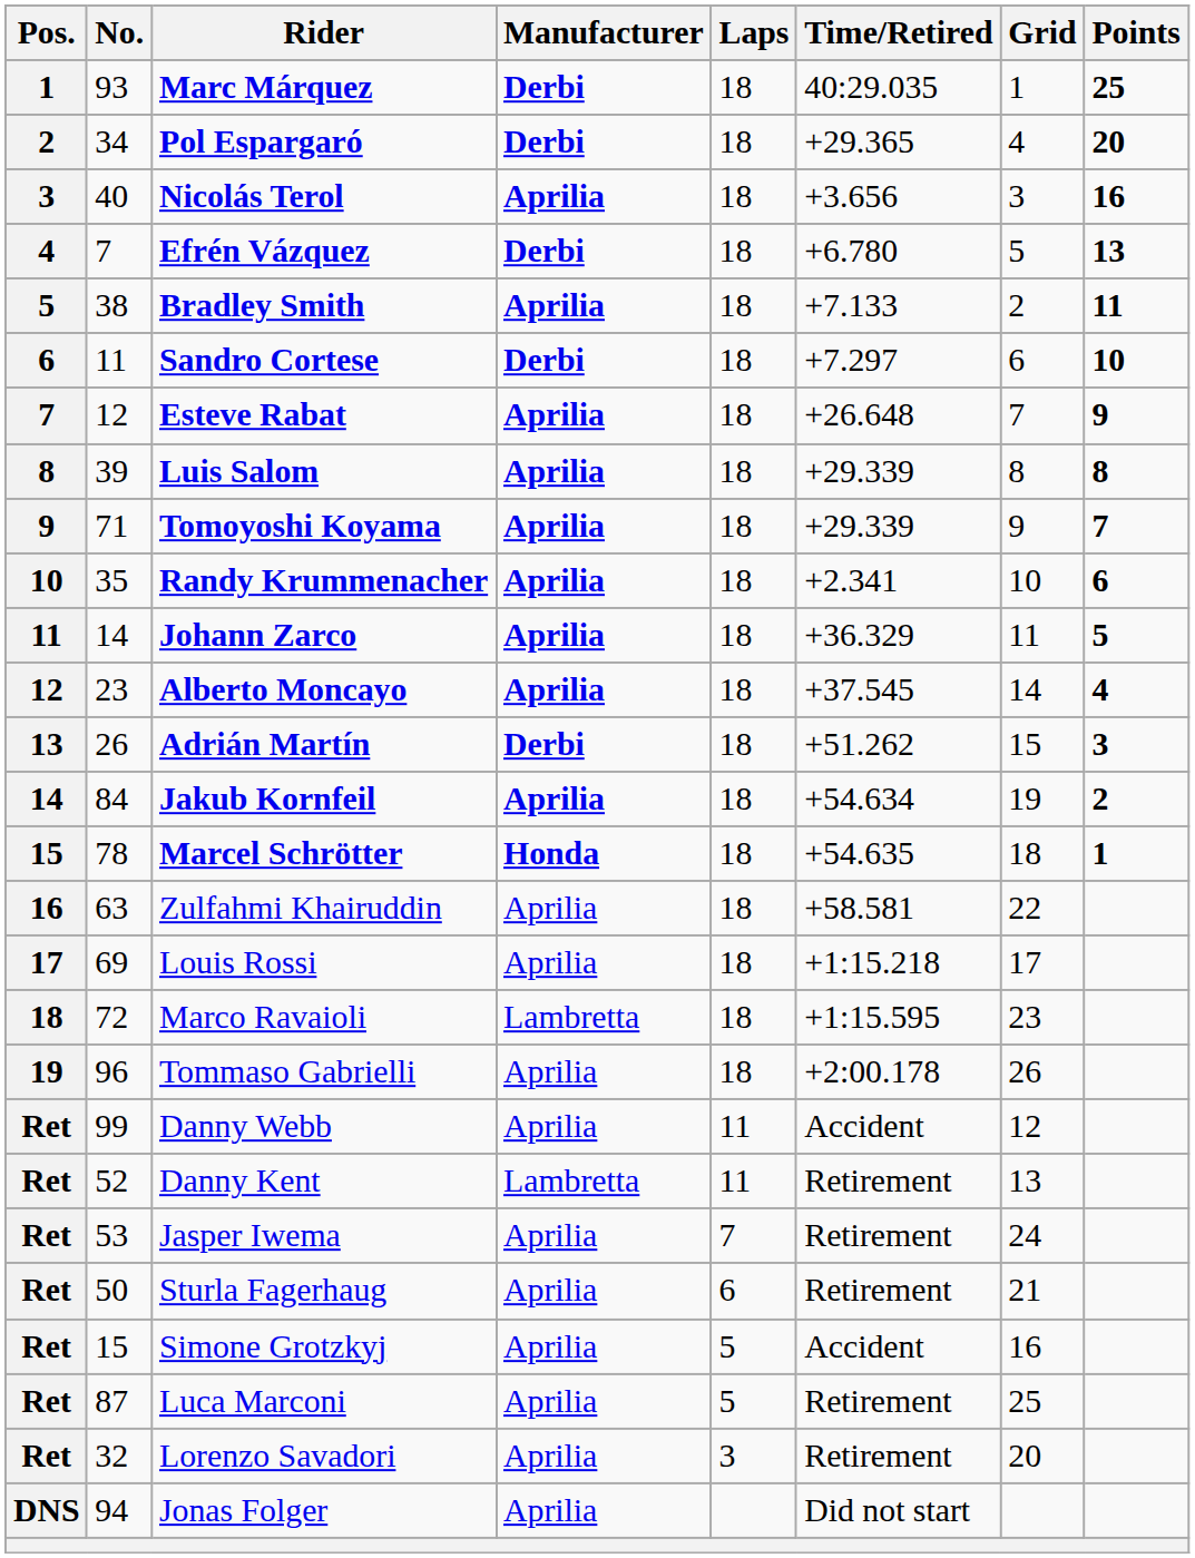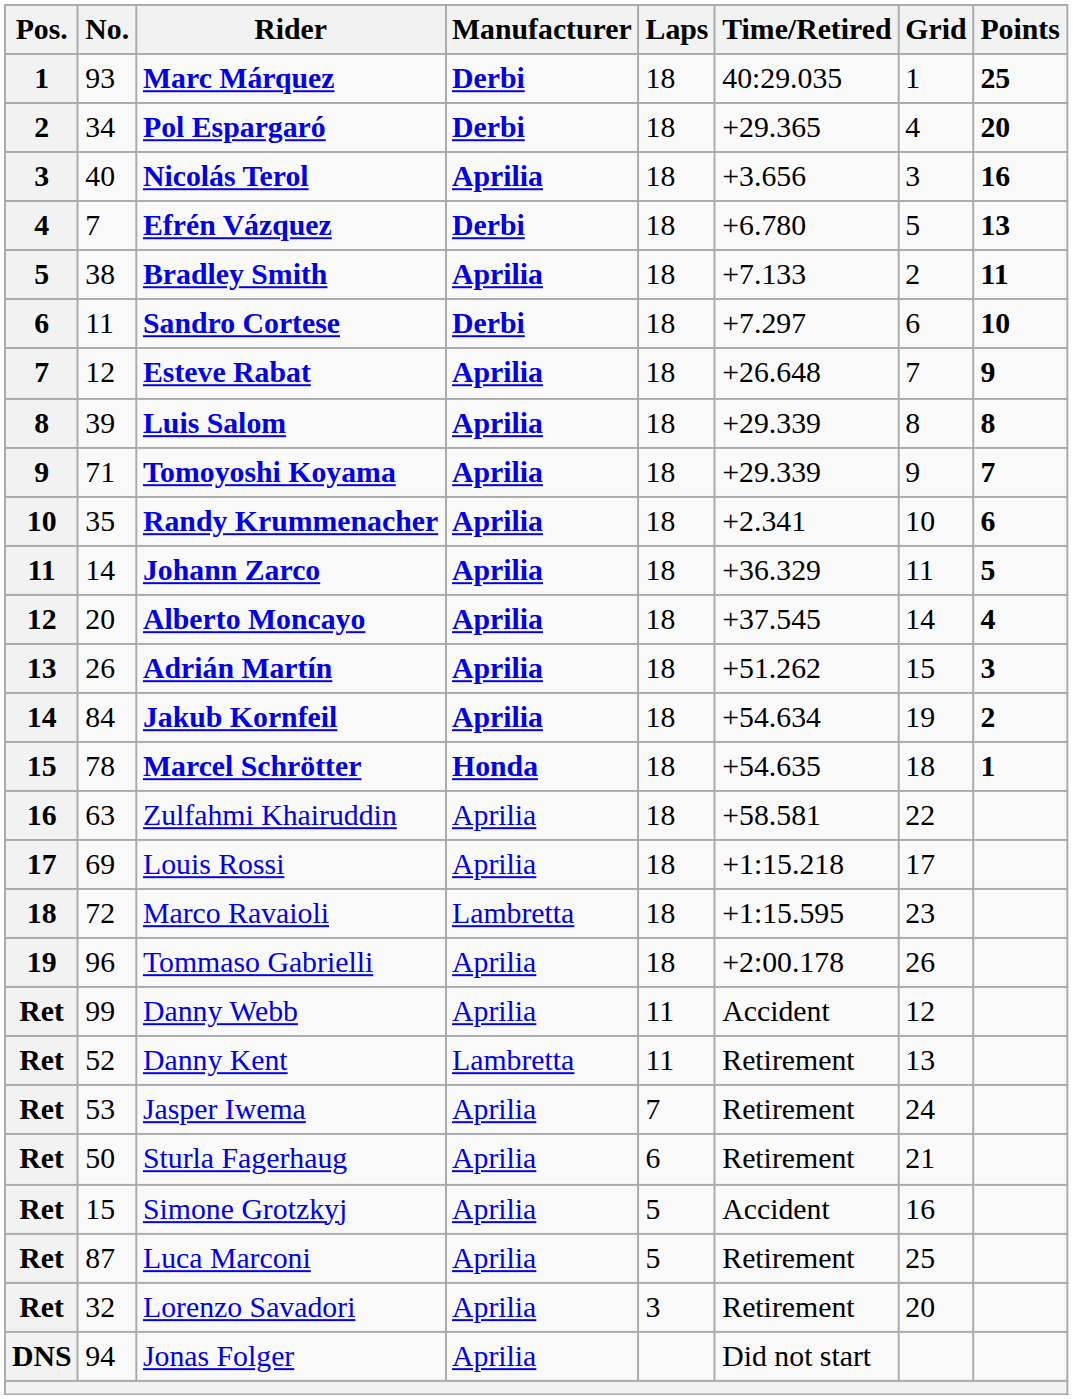 <table class="wikitable" style="font-size: 95%;">
 <tr>
 <th>Pos.</th>
 <th>No.</th>
 <th>Rider</th>
 <th>Manufacturer</th>
 <th>Laps</th>
 <th>Time/Retired</th>
 <th>Grid</th>
 <th>Points</th>
 </tr>
 <tr>
 <th>1</th>
 <td>93</td>
 <td> <strong><a href='#'>Marc Márquez</a></strong></td>
 <td><strong><a href='#'>Derbi</a></strong></td>
 <td>18</td>
 <td>40:29.035</td>
 <td>1</td>
 <td><strong>25</strong></td>
 </tr>
 <tr>
 <th>2</th>
 <td>34</td>
 <td> <strong><a href='#'>Pol Espargaró</a></strong></td>
 <td><strong><a href='#'>Derbi</a></strong></td>
 <td>18</td>
 <td>+29.365</td>
 <td>4</td>
 <td><strong>20</strong></td>
 </tr>
 <tr>
 <th>3</th>
 <td>40</td>
 <td> <strong><a href='#'>Nicolás Terol</a></strong></td>
 <td><strong><a href='#'>Aprilia</a></strong></td>
 <td>18</td>
 <td>+3.656</td>
 <td>3</td>
 <td><strong>16</strong></td>
 </tr>
 <tr>
 <th>4</th>
 <td>7</td>
 <td> <strong><a href='#'>Efrén Vázquez</a></strong></td>
 <td><strong><a href='#'>Derbi</a></strong></td>
 <td>18</td>
 <td>+6.780</td>
 <td>5</td>
 <td><strong>13</strong></td>
 </tr>
 <tr>
 <th>5</th>
 <td>38</td>
 <td> <strong><a href='#'>Bradley Smith</a></strong></td>
 <td><strong><a href='#'>Aprilia</a></strong></td>
 <td>18</td>
 <td>+7.133</td>
 <td>2</td>
 <td><strong>11</strong></td>
 </tr>
 <tr>
 <th>6</th>
 <td>11</td>
 <td> <strong><a href='#'>Sandro Cortese</a></strong></td>
 <td><strong><a href='#'>Derbi</a></strong></td>
 <td>18</td>
 <td>+7.297</td>
 <td>6</td>
 <td><strong>10</strong></td>
 </tr>
 <tr>
 <th>7</th>
 <td>12</td>
 <td> <strong><a href='#'>Esteve Rabat</a></strong></td>
 <td><strong><a href='#'>Aprilia</a></strong></td>
 <td>18</td>
 <td>+26.648</td>
 <td>7</td>
 <td><strong>9</strong></td>
 </tr>
 <tr>
 <th>8</th>
 <td>39</td>
 <td> <strong><a href='#'>Luis Salom</a></strong></td>
 <td><strong><a href='#'>Aprilia</a></strong></td>
 <td>18</td>
 <td>+29.339</td>
 <td>8</td>
 <td><strong>8</strong></td>
 </tr>
 <tr>
 <th>9</th>
 <td>71</td>
 <td> <strong><a href='#'>Tomoyoshi Koyama</a></strong></td>
 <td><strong><a href='#'>Aprilia</a></strong></td>
 <td>18</td>
 <td>+29.339</td>
 <td>9</td>
 <td><strong>7</strong></td>
 </tr>
 <tr>
 <th>10</th>
 <td>35</td>
 <td> <strong><a href='#'>Randy Krummenacher</a></strong></td>
 <td><strong><a href='#'>Aprilia</a></strong></td>
 <td>18</td>
 <td>+2.341</td>
 <td>10</td>
 <td><strong>6</strong></td>
 </tr>
 <tr>
 <th>11</th>
 <td>14</td>
 <td> <strong><a href='#'>Johann Zarco</a></strong></td>
 <td><strong><a href='#'>Aprilia</a></strong></td>
 <td>18</td>
 <td>+36.329</td>
 <td>11</td>
 <td><strong>5</strong></td>
 </tr>
 <tr>
 <th>12</th>
-<td>23</td>
+<td>20</td>
 <td> <strong><a href='#'>Alberto Moncayo</a></strong></td>
 <td><strong><a href='#'>Aprilia</a></strong></td>
 <td>18</td>
 <td>+37.545</td>
 <td>14</td>
 <td><strong>4</strong></td>
 </tr>
 <tr>
 <th>13</th>
 <td>26</td>
 <td> <strong><a href='#'>Adrián Martín</a></strong></td>
-<td><strong><a href='#'>Derbi</a></strong></td>
+<td><strong><a href='#'>Aprilia</a></strong></td>
 <td>18</td>
 <td>+51.262</td>
 <td>15</td>
 <td><strong>3</strong></td>
 </tr>
 <tr>
 <th>14</th>
 <td>84</td>
 <td> <strong><a href='#'>Jakub Kornfeil</a></strong></td>
 <td><strong><a href='#'>Aprilia</a></strong></td>
 <td>18</td>
 <td>+54.634</td>
 <td>19</td>
 <td><strong>2</strong></td>
 </tr>
 <tr>
 <th>15</th>
 <td>78</td>
 <td> <strong><a href='#'>Marcel Schrötter</a></strong></td>
 <td><strong><a href='#'>Honda</a></strong></td>
 <td>18</td>
 <td>+54.635</td>
 <td>18</td>
 <td><strong>1</strong></td>
 </tr>
 <tr>
 <th>16</th>
 <td>63</td>
 <td> <a href='#'>Zulfahmi Khairuddin</a></td>
 <td><a href='#'>Aprilia</a></td>
 <td>18</td>
 <td>+58.581</td>
 <td>22</td>
 <td></td>
 </tr>
 <tr>
 <th>17</th>
 <td>69</td>
 <td> <a href='#'>Louis Rossi</a></td>
 <td><a href='#'>Aprilia</a></td>
 <td>18</td>
 <td>+1:15.218</td>
 <td>17</td>
 <td></td>
 </tr>
 <tr>
 <th>18</th>
 <td>72</td>
 <td> <a href='#'>Marco Ravaioli</a></td>
 <td><a href='#'>Lambretta</a></td>
 <td>18</td>
 <td>+1:15.595</td>
 <td>23</td>
 <td></td>
 </tr>
 <tr>
 <th>19</th>
 <td>96</td>
 <td> <a href='#'>Tommaso Gabrielli</a></td>
 <td><a href='#'>Aprilia</a></td>
 <td>18</td>
 <td>+2:00.178</td>
 <td>26</td>
 <td></td>
 </tr>
 <tr>
 <th>Ret</th>
 <td>99</td>
 <td> <a href='#'>Danny Webb</a></td>
 <td><a href='#'>Aprilia</a></td>
 <td>11</td>
 <td>Accident</td>
 <td>12</td>
 <td></td>
 </tr>
 <tr>
 <th>Ret</th>
 <td>52</td>
 <td> <a href='#'>Danny Kent</a></td>
 <td><a href='#'>Lambretta</a></td>
 <td>11</td>
 <td>Retirement</td>
 <td>13</td>
 <td></td>
 </tr>
 <tr>
 <th>Ret</th>
 <td>53</td>
 <td> <a href='#'>Jasper Iwema</a></td>
 <td><a href='#'>Aprilia</a></td>
 <td>7</td>
 <td>Retirement</td>
 <td>24</td>
 <td></td>
 </tr>
 <tr>
 <th>Ret</th>
 <td>50</td>
 <td> <a href='#'>Sturla Fagerhaug</a></td>
 <td><a href='#'>Aprilia</a></td>
 <td>6</td>
 <td>Retirement</td>
 <td>21</td>
 <td></td>
 </tr>
 <tr>
 <th>Ret</th>
 <td>15</td>
 <td> <a href='#'>Simone Grotzkyj</a></td>
 <td><a href='#'>Aprilia</a></td>
 <td>5</td>
 <td>Accident</td>
 <td>16</td>
 <td></td>
 </tr>
 <tr>
 <th>Ret</th>
 <td>87</td>
 <td> <a href='#'>Luca Marconi</a></td>
 <td><a href='#'>Aprilia</a></td>
 <td>5</td>
 <td>Retirement</td>
 <td>25</td>
 <td></td>
 </tr>
 <tr>
 <th>Ret</th>
 <td>32</td>
 <td> <a href='#'>Lorenzo Savadori</a></td>
 <td><a href='#'>Aprilia</a></td>
 <td>3</td>
 <td>Retirement</td>
 <td>20</td>
 <td></td>
 </tr>
 <tr>
 <th>DNS</th>
 <td>94</td>
 <td> <a href='#'>Jonas Folger</a></td>
 <td><a href='#'>Aprilia</a></td>
 <td></td>
 <td>Did not start</td>
 <td></td>
 <td></td>
 </tr>
 <tr>
 <th colspan=8></th>
 </tr>
 <tr>
 </tr>
 </table>
